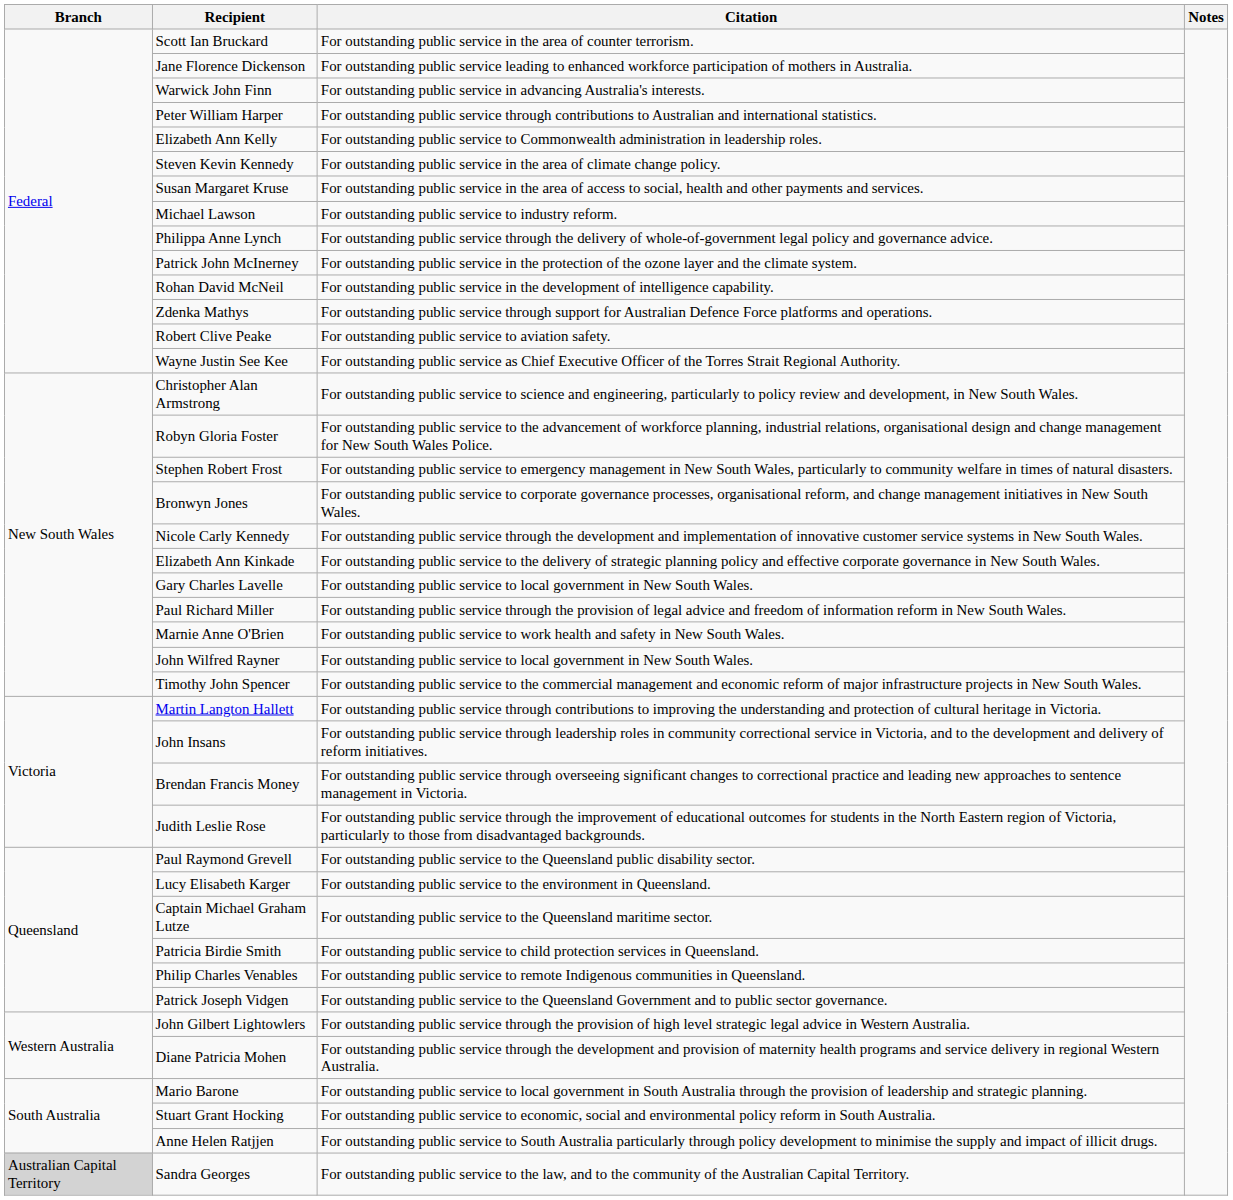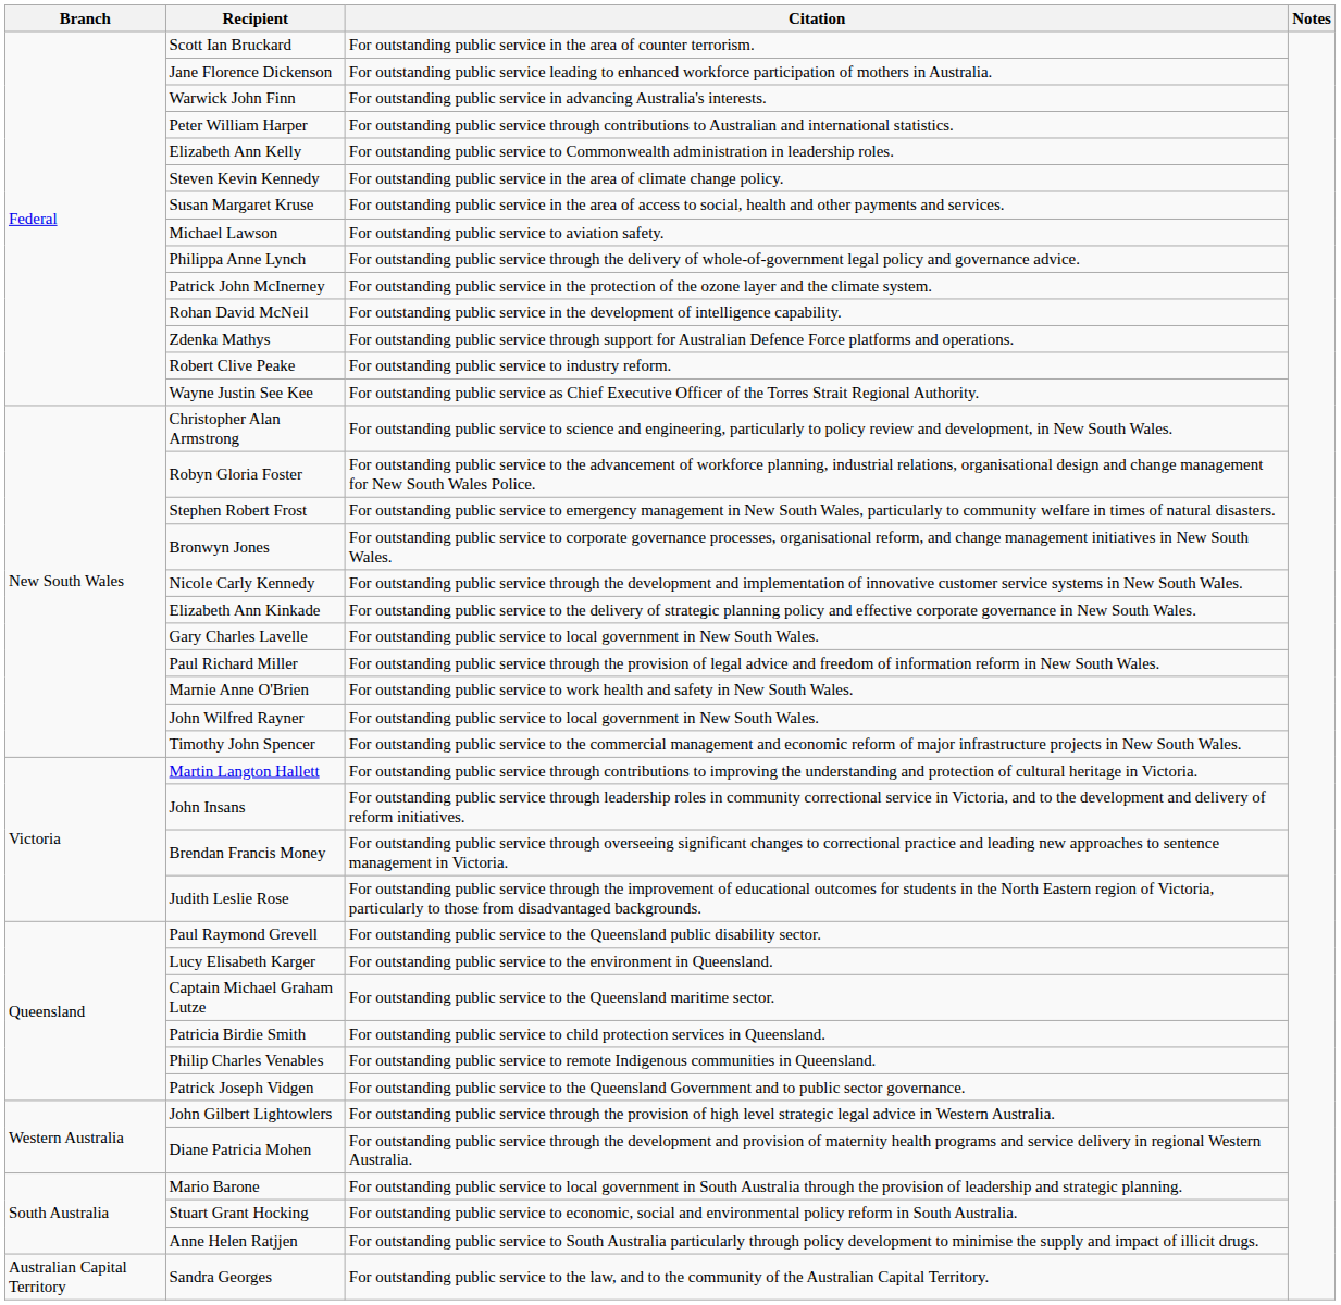 <table class="wikitable" style="font-size:95%;">
 <tr>
 <th>Branch</th>
 <th>Recipient</th>
 <th>Citation</th>
 <th>Notes</th>
 </tr>
 <tr>
 <td rowspan=14><a href='#'>Federal</a></td>
 <td>Scott Ian Bruckard</td>
 <td>For outstanding public service in the area of counter terrorism.</td>
 <td rowspan=41></td>
 </tr>
 <tr>
 <td>Jane Florence Dickenson</td>
 <td>For outstanding public service leading to enhanced workforce participation of mothers in Australia.</td>
 </tr>
 <tr>
 <td>Warwick John Finn</td>
 <td>For outstanding public service in advancing Australia's interests.</td>
 </tr>
 <tr>
 <td>Peter William Harper</td>
 <td>For outstanding public service through contributions to Australian and international statistics.</td>
 </tr>
 <tr>
 <td>Elizabeth Ann Kelly</td>
 <td>For outstanding public service to Commonwealth administration in leadership roles.</td>
 </tr>
 <tr>
 <td> Steven Kevin Kennedy</td>
 <td>For outstanding public service in the area of climate change policy.</td>
 </tr>
 <tr>
 <td>Susan Margaret Kruse</td>
 <td>For outstanding public service in the area of access to social, health and other payments and services.</td>
 </tr>
 <tr>
 <td>Michael Lawson</td>
-<td>For outstanding public service to industry reform.</td>
+<td>For outstanding public service to aviation safety.</td>
 </tr>
 <tr>
 <td>Philippa Anne Lynch</td>
 <td>For outstanding public service through the delivery of whole-of-government legal policy and governance advice.</td>
 </tr>
 <tr>
 <td>Patrick John McInerney</td>
 <td>For outstanding public service in the protection of the ozone layer and the climate system.</td>
 </tr>
 <tr>
 <td>Rohan David McNeil</td>
 <td>For outstanding public service in the development of intelligence capability.</td>
 </tr>
 <tr>
 <td>Zdenka Mathys</td>
 <td>For outstanding public service through support for Australian Defence Force platforms and operations.</td>
 </tr>
 <tr>
 <td>Robert Clive Peake</td>
-<td>For outstanding public service to aviation safety.</td>
+<td>For outstanding public service to industry reform.</td>
 </tr>
 <tr>
 <td>Wayne Justin See Kee</td>
 <td>For outstanding public service as Chief Executive Officer of the Torres Strait Regional Authority.</td>
 </tr>
 <tr>
 <td rowspan=11>New South Wales</td>
 <td> Christopher Alan Armstrong</td>
 <td>For outstanding public service to science and engineering, particularly to policy review and development, in New South Wales.</td>
 </tr>
 <tr>
 <td>Robyn Gloria Foster</td>
 <td>For outstanding public service to the advancement of workforce planning, industrial relations, organisational design and change management for New South Wales Police.</td>
 </tr>
 <tr>
 <td>Stephen Robert Frost</td>
 <td>For outstanding public service to emergency management in New South Wales, particularly to community welfare in times of natural disasters.</td>
 </tr>
 <tr>
 <td>Bronwyn Jones</td>
 <td>For outstanding public service to corporate governance processes, organisational reform, and change management initiatives in New South Wales.</td>
 </tr>
 <tr>
 <td>Nicole Carly Kennedy</td>
 <td>For outstanding public service through the development and implementation of innovative customer service systems in New South Wales.</td>
 </tr>
 <tr>
 <td>Elizabeth Ann Kinkade</td>
 <td>For outstanding public service to the delivery of strategic planning policy and effective corporate governance in New South Wales.</td>
 </tr>
 <tr>
 <td>Gary Charles Lavelle</td>
 <td>For outstanding public service to local government in New South Wales.</td>
 </tr>
 <tr>
 <td>Paul Richard Miller</td>
 <td>For outstanding public service through the provision of legal advice and freedom of information reform in New South Wales.</td>
 </tr>
 <tr>
 <td>Marnie Anne O'Brien</td>
 <td>For outstanding public service to work health and safety in New South Wales.</td>
 </tr>
 <tr>
 <td>John Wilfred Rayner</td>
 <td>For outstanding public service to local government in New South Wales.</td>
 </tr>
 <tr>
 <td>Timothy John Spencer</td>
 <td>For outstanding public service to the commercial management and economic reform of major infrastructure projects in New South Wales.</td>
 </tr>
 <tr>
 <td rowspan=4>Victoria</td>
 <td><a href='#'>Martin Langton Hallett</a></td>
 <td>For outstanding public service through contributions to improving the understanding and protection of cultural heritage in Victoria.</td>
 </tr>
 <tr>
 <td>John Insans</td>
 <td>For outstanding public service through leadership roles in community correctional service in Victoria, and to the development and delivery of reform initiatives.</td>
 </tr>
 <tr>
 <td>Brendan Francis Money</td>
 <td>For outstanding public service through overseeing significant changes to correctional practice and leading new approaches to sentence management in Victoria.</td>
 </tr>
 <tr>
 <td>Judith Leslie Rose</td>
 <td>For outstanding public service through the improvement of educational outcomes for students in the North Eastern region of Victoria, particularly to those from disadvantaged backgrounds.</td>
 </tr>
 <tr>
 <td rowspan=6>Queensland</td>
 <td>Paul Raymond Grevell</td>
 <td>For outstanding public service to the Queensland public disability sector.</td>
 </tr>
 <tr>
 <td>Lucy Elisabeth Karger</td>
 <td>For outstanding public service to the environment in Queensland.</td>
 </tr>
 <tr>
 <td>Captain Michael Graham Lutze</td>
 <td>For outstanding public service to the Queensland maritime sector.</td>
 </tr>
 <tr>
 <td>Patricia Birdie Smith</td>
 <td>For outstanding public service to child protection services in Queensland.</td>
 </tr>
 <tr>
 <td>Philip Charles Venables</td>
 <td>For outstanding public service to remote Indigenous communities in Queensland.</td>
 </tr>
 <tr>
 <td>Patrick Joseph Vidgen</td>
 <td>For outstanding public service to the Queensland Government and to public sector governance.</td>
 </tr>
 <tr>
 <td rowspan=2>Western Australia</td>
 <td>John Gilbert Lightowlers</td>
 <td>For outstanding public service through the provision of high level strategic legal advice in Western Australia.</td>
 </tr>
 <tr>
 <td> Diane Patricia Mohen</td>
 <td>For outstanding public service through the development and provision of maternity health programs and service delivery in regional Western Australia.</td>
 </tr>
 <tr>
 <td rowspan=3>South Australia</td>
 <td>Mario Barone</td>
 <td>For outstanding public service to local government in South Australia through the provision of leadership and strategic planning.</td>
 </tr>
 <tr>
 <td>Stuart Grant Hocking</td>
 <td>For outstanding public service to economic, social and environmental policy reform in South Australia.</td>
 </tr>
 <tr>
 <td> Anne Helen Ratjjen</td>
 <td>For outstanding public service to South Australia particularly through policy development to minimise the supply and impact of illicit drugs.</td>
 </tr>
 <tr>
-<td style="background: lightgrey;">Australian Capital Territory</td>
+<td>Australian Capital Territory</td>
 <td>Sandra Georges</td>
 <td>For outstanding public service to the law, and to the community of the Australian Capital Territory.</td>
 </tr>
 </table>
